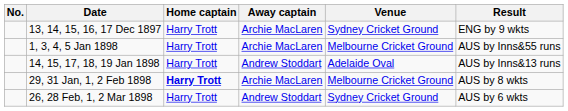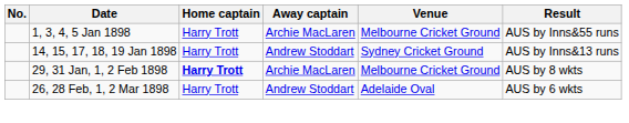 <table class="wikitable">
 <tr style="background:#efefef;">
 <th>No.</th>
 <th>Date</th>
 <th>Home captain</th>
 <th>Away captain</th>
 <th>Venue</th>
 <th>Result</th>
-</tr>
-<tr>
-<td></td>
-<td>13, 14, 15, 16, 17 Dec 1897</td>
-<td><a href='#'>Harry Trott</a></td>
-<td><a href='#'>Archie MacLaren</a></td>
-<td><a href='#'>Sydney Cricket Ground</a></td>
-<td>ENG by 9 wkts</td>
 </tr>
 <tr>
 <td></td>
 <td>1, 3, 4, 5 Jan 1898</td>
 <td><a href='#'>Harry Trott</a></td>
 <td><a href='#'>Archie MacLaren</a></td>
 <td><a href='#'>Melbourne Cricket Ground</a></td>
 <td>AUS by Inns&55 runs</td>
 </tr>
 <tr>
 <td></td>
 <td>14, 15, 17, 18, 19 Jan 1898</td>
 <td><a href='#'>Harry Trott</a></td>
 <td><a href='#'>Andrew Stoddart</a></td>
-<td><a href='#'>Adelaide Oval</a></td>
+<td><a href='#'>Sydney Cricket Ground</a></td>
 <td>AUS by Inns&13 runs</td>
 </tr>
 <tr>
 <td></td>
 <td>29, 31 Jan, 1, 2 Feb 1898</td>
 <td><strong><a href='#'>Harry Trott</a></strong></td>
 <td><a href='#'>Archie MacLaren</a></td>
 <td><a href='#'>Melbourne Cricket Ground</a></td>
 <td>AUS by 8 wkts</td>
 </tr>
 <tr>
 <td></td>
 <td>26, 28 Feb, 1, 2 Mar 1898</td>
 <td><a href='#'>Harry Trott</a></td>
 <td><a href='#'>Andrew Stoddart</a></td>
-<td><a href='#'>Sydney Cricket Ground</a></td>
+<td><a href='#'>Adelaide Oval</a></td>
 <td>AUS by 6 wkts</td>
 </tr>
 </table>
